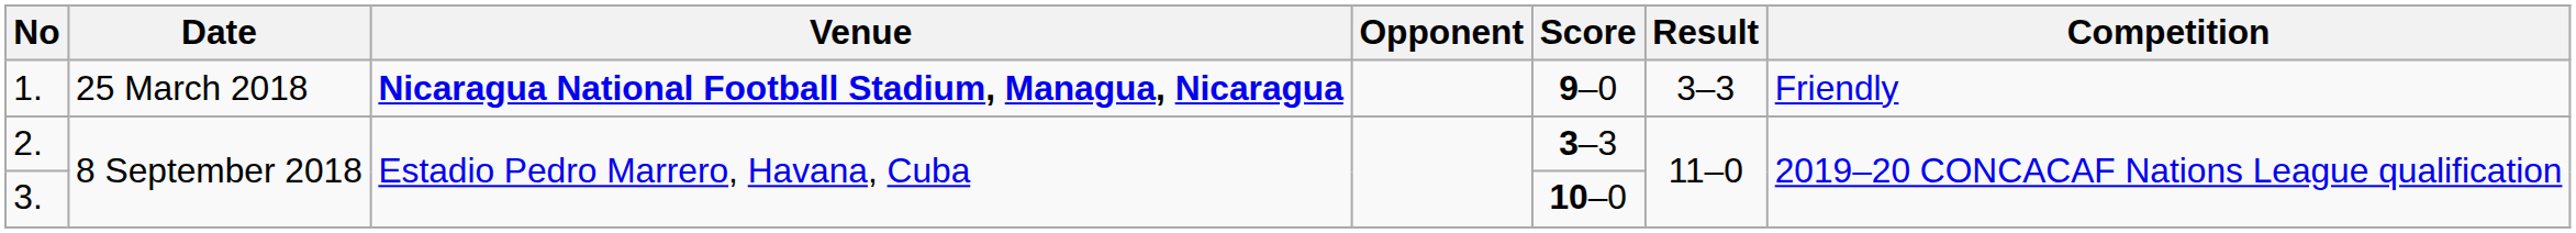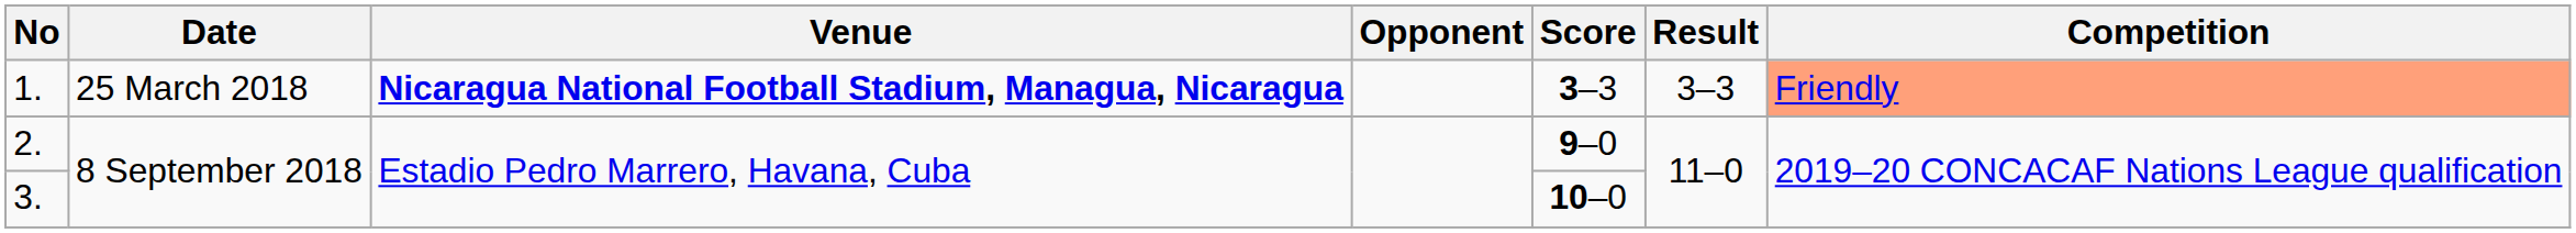 <table class="wikitable" style="font-size:100%;">
 <tr>
 <th>No</th>
 <th>Date</th>
 <th>Venue</th>
 <th>Opponent</th>
 <th>Score</th>
 <th>Result</th>
 <th>Competition</th>
 </tr>
 <tr>
 <td>1.</td>
 <td>25 March 2018</td>
 <td><strong><a href='#'>Nicaragua National Football Stadium</a>, <a href='#'>Managua</a>, <a href='#'>Nicaragua</a></strong></td>
 <td></td>
-<td align=center><strong>9</strong>–0</td>
+<td align=center><strong>3</strong>–3</td>
 <td align=center>3–3</td>
-<td><a href='#'>Friendly</a></td>
+<td style="background: lightsalmon;"><a href='#'>Friendly</a></td>
 </tr>
 <tr>
 <td>2.</td>
 <td rowspan="2">8 September 2018</td>
 <td rowspan="2"><a href='#'>Estadio Pedro Marrero</a>, <a href='#'>Havana</a>, <a href='#'>Cuba</a></td>
 <td rowspan="2"></td>
-<td align=center><strong>3</strong>–3</td>
+<td align=center><strong>9</strong>–0</td>
 <td rowspan="2" style="text-align:center">11–0</td>
 <td rowspan="2"><a href='#'>2019–20 CONCACAF Nations League qualification</a></td>
 </tr>
 <tr>
 <td>3.</td>
 <td align=center><strong>10</strong>–0</td>
 </tr>
 </table>
